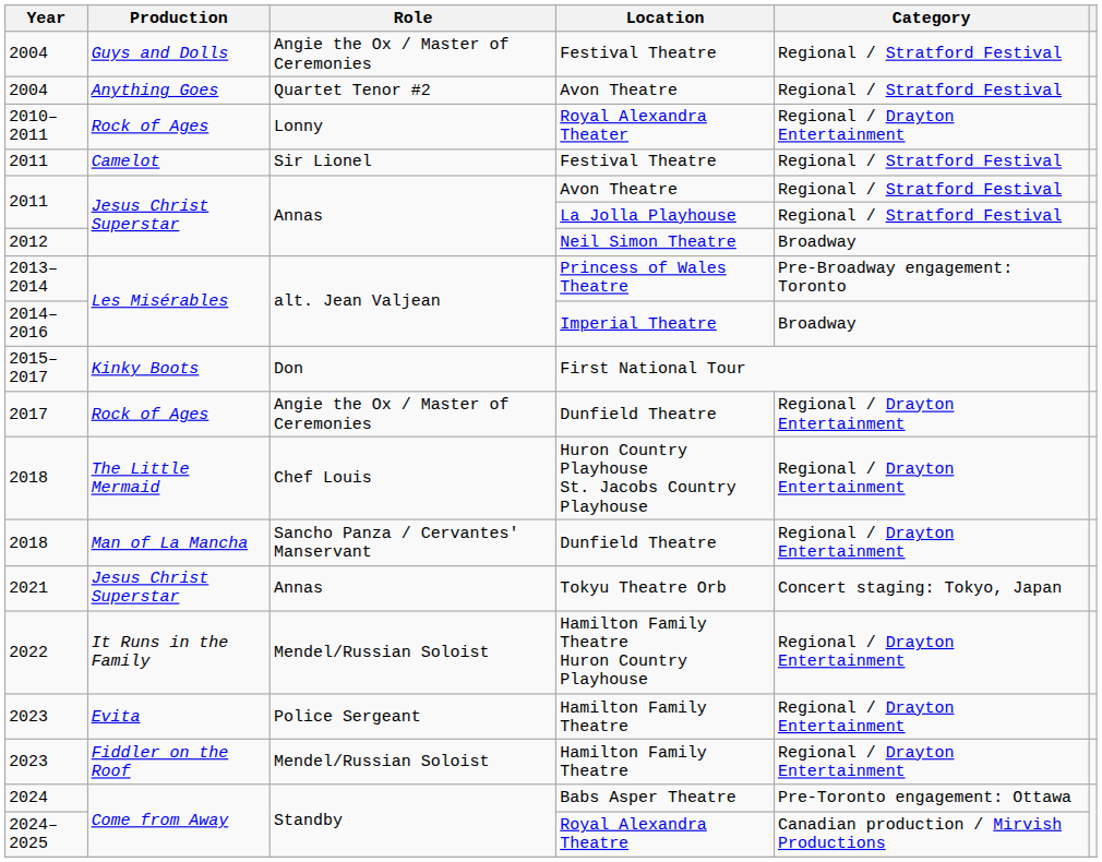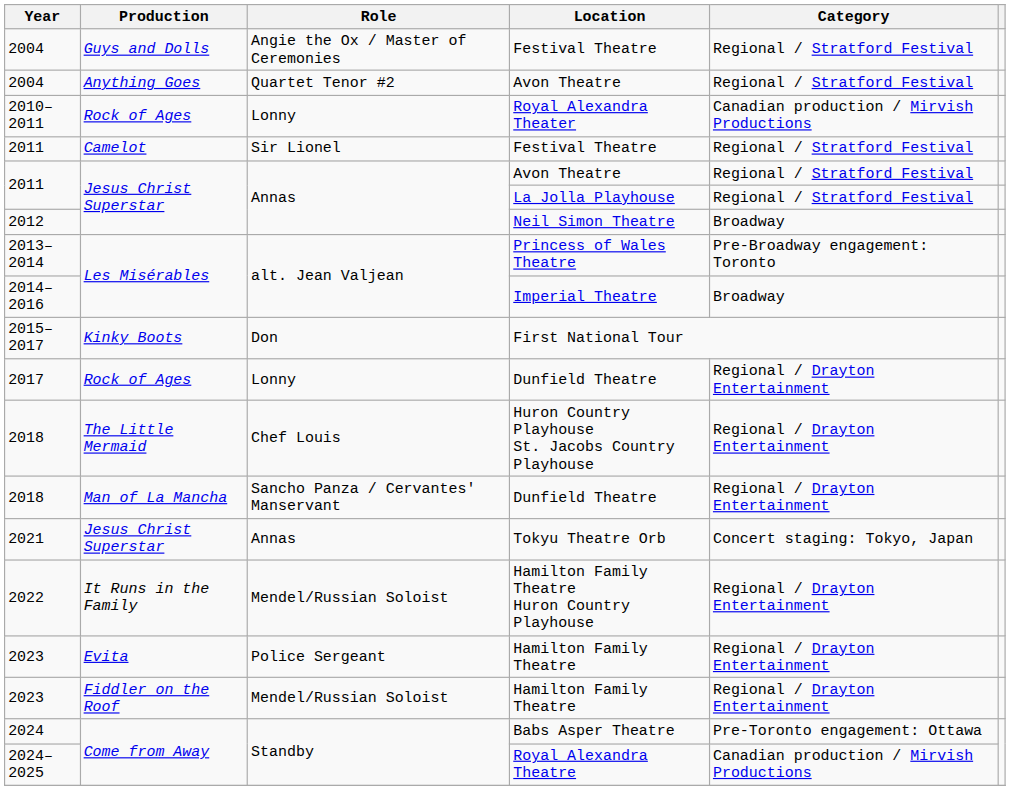 <table class="wikitable sortable">
 <tr>
 <th>Year</th>
 <th>Production</th>
 <th>Role</th>
 <th>Location</th>
 <th>Category</th>
 <th></th>
 </tr>
 <tr>
 <td>2004</td>
 <td><em><a href='#'>Guys and Dolls</a></em></td>
 <td>Angie the Ox / Master of Ceremonies</td>
 <td>Festival Theatre</td>
 <td>Regional / <a href='#'>Stratford Festival</a></td>
 <td></td>
 </tr>
 <tr>
 <td>2004</td>
 <td><em><a href='#'>Anything Goes</a></em></td>
 <td>Quartet Tenor #2</td>
 <td>Avon Theatre</td>
 <td>Regional / <a href='#'>Stratford Festival</a></td>
 <td></td>
 </tr>
 <tr>
 <td>2010–2011</td>
 <td><em><a href='#'> Rock of Ages</a></em></td>
 <td>Lonny</td>
 <td><a href='#'>Royal Alexandra Theater</a></td>
-<td>Regional / <a href='#'>Drayton Entertainment</a></td>
+<td>Canadian production / <a href='#'>Mirvish Productions</a></td>
 <td></td>
 </tr>
 <tr>
 <td>2011</td>
 <td><em><a href='#'> Camelot</a></em></td>
 <td>Sir Lionel</td>
 <td>Festival Theatre</td>
 <td>Regional / <a href='#'>Stratford Festival</a></td>
 <td></td>
 </tr>
 <tr>
 <td rowspan="2">2011</td>
 <td rowspan="3"><em><a href='#'>Jesus Christ Superstar</a></em></td>
 <td rowspan="3">Annas</td>
 <td>Avon Theatre</td>
 <td>Regional / <a href='#'>Stratford Festival</a></td>
 <td></td>
 </tr>
 <tr>
 <td><a href='#'>La Jolla Playhouse</a></td>
 <td>Regional / <a href='#'>Stratford Festival</a></td>
 <td></td>
 </tr>
 <tr>
 <td>2012</td>
 <td><a href='#'>Neil Simon Theatre</a></td>
 <td>Broadway</td>
 <td></td>
 </tr>
 <tr>
 <td>2013–2014</td>
 <td rowspan="2"><em><a href='#'>Les Misérables</a></em></td>
 <td rowspan="2">alt. Jean Valjean</td>
 <td><a href='#'>Princess of Wales Theatre</a></td>
 <td>Pre-Broadway engagement: Toronto</td>
 <td></td>
 </tr>
 <tr>
 <td>2014–2016</td>
 <td><a href='#'>Imperial Theatre</a></td>
 <td>Broadway</td>
 <td></td>
 </tr>
 <tr>
 <td>2015–2017</td>
 <td><em><a href='#'> Kinky Boots</a></em></td>
 <td>Don</td>
 <td colspan="2">First National Tour</td>
 <td></td>
 </tr>
 <tr>
 <td>2017</td>
 <td><em><a href='#'> Rock of Ages</a></em></td>
-<td>Angie the Ox / Master of Ceremonies</td>
+<td>Lonny</td>
 <td>Dunfield Theatre</td>
 <td>Regional / <a href='#'>Drayton Entertainment</a></td>
 <td></td>
 </tr>
 <tr>
 <td>2018</td>
 <td><em><a href='#'> The Little Mermaid</a></em></td>
 <td>Chef Louis</td>
 <td>Huron Country Playhouse<br>St. Jacobs Country Playhouse</td>
 <td>Regional / <a href='#'>Drayton Entertainment</a></td>
 <td></td>
 </tr>
 <tr>
 <td>2018</td>
 <td><em><a href='#'>Man of La Mancha</a></em></td>
 <td>Sancho Panza / Cervantes' Manservant</td>
 <td>Dunfield Theatre</td>
 <td>Regional / <a href='#'>Drayton Entertainment</a></td>
 <td></td>
 </tr>
 <tr>
 <td>2021</td>
 <td><em><a href='#'>Jesus Christ Superstar</a></em></td>
 <td>Annas</td>
 <td>Tokyu Theatre Orb</td>
 <td>Concert staging: Tokyo, Japan</td>
 <td></td>
 </tr>
 <tr>
 <td>2022</td>
 <td><em>It Runs in the Family</em></td>
 <td>Mendel/Russian Soloist</td>
 <td>Hamilton Family Theatre<br>Huron Country Playhouse</td>
 <td>Regional / <a href='#'>Drayton Entertainment</a></td>
 <td></td>
 </tr>
 <tr>
 <td>2023</td>
 <td><em><a href='#'> Evita</a></em></td>
 <td>Police Sergeant</td>
 <td>Hamilton Family Theatre</td>
 <td>Regional / <a href='#'>Drayton Entertainment</a></td>
 <td></td>
 </tr>
 <tr>
 <td>2023</td>
 <td><em><a href='#'>Fiddler on the Roof</a></em></td>
 <td>Mendel/Russian Soloist</td>
 <td>Hamilton Family Theatre</td>
 <td>Regional / <a href='#'>Drayton Entertainment</a></td>
 <td></td>
 </tr>
 <tr>
 <td>2024</td>
 <td rowspan="2"><em><a href='#'>Come from Away</a></em></td>
 <td rowspan="2">Standby</td>
 <td>Babs Asper Theatre</td>
 <td>Pre-Toronto engagement: Ottawa</td>
 <td rowspan="2"></td>
 </tr>
 <tr>
 <td>2024–2025</td>
 <td><a href='#'>Royal Alexandra Theatre</a></td>
 <td>Canadian production / <a href='#'>Mirvish Productions</a></td>
 </tr>
 <tr>
 </tr>
 </table>
